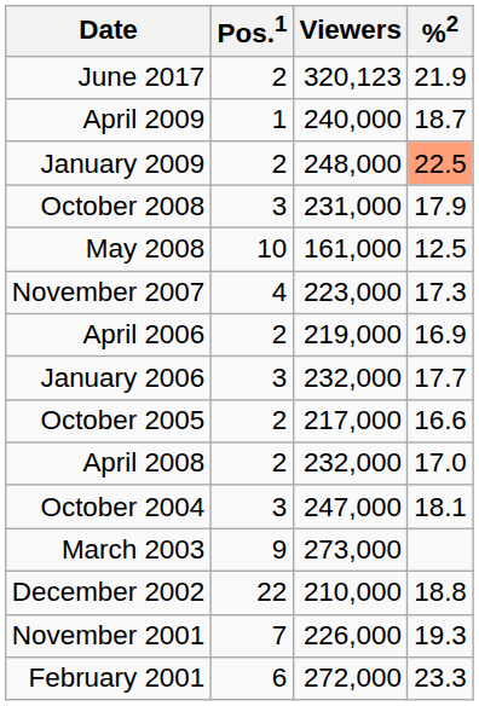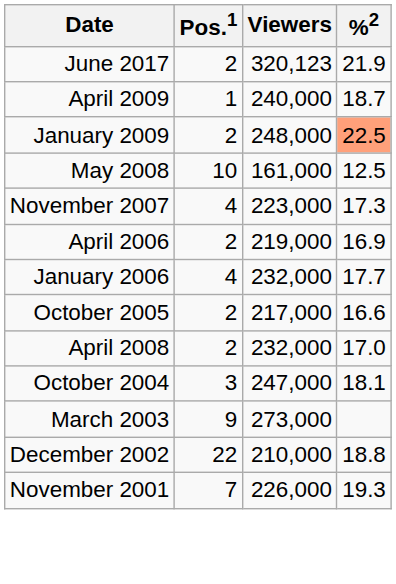 <table class="wikitable">
 <tr>
 <th>Date</th>
 <th>Pos.<sup>1</sup></th>
 <th>Viewers</th>
 <th>%<sup>2</sup></th>
 </tr>
 <tr align="right">
 <td>June 2017</td>
 <td>2</td>
 <td>320,123</td>
 <td>21.9</td>
 </tr>
 <tr align="right">
 <td>April 2009</td>
 <td>1</td>
 <td>240,000</td>
 <td>18.7</td>
 </tr>
 <tr align="right">
 <td>January 2009</td>
 <td>2</td>
 <td>248,000</td>
 <td style="background: lightsalmon;">22.5</td>
 </tr>
 <tr align="right">
-<td>October 2008</td>
-<td>3</td>
-<td>231,000</td>
-<td>17.9</td>
-</tr>
-<tr align="right">
 <td>May 2008</td>
 <td>10</td>
 <td>161,000</td>
 <td>12.5</td>
 </tr>
 <tr align="right">
 <td>November 2007</td>
 <td>4</td>
 <td>223,000</td>
 <td>17.3</td>
 </tr>
 <tr align="right">
 <td>April 2006</td>
 <td>2</td>
 <td>219,000</td>
 <td>16.9</td>
 </tr>
 <tr align="right">
 <td>January 2006</td>
-<td>3</td>
+<td>4</td>
 <td>232,000</td>
 <td>17.7</td>
 </tr>
 <tr align="right">
 <td>October 2005</td>
 <td>2</td>
 <td>217,000</td>
 <td>16.6</td>
 </tr>
 <tr align="right">
 <td>April 2008</td>
 <td>2</td>
 <td>232,000</td>
 <td>17.0</td>
 </tr>
 <tr align="right">
 <td>October 2004</td>
 <td>3</td>
 <td>247,000</td>
 <td>18.1</td>
 </tr>
 <tr align="right">
 <td>March 2003</td>
 <td>9</td>
 <td>273,000</td>
 <td></td>
 </tr>
 <tr align="right">
 <td>December 2002</td>
 <td>22</td>
 <td>210,000</td>
 <td>18.8</td>
 </tr>
 <tr align="right">
 <td>November 2001</td>
 <td>7</td>
 <td>226,000</td>
 <td>19.3</td>
 </tr>
-<tr align="right">
-<td>February 2001</td>
-<td>6</td>
-<td>272,000</td>
-<td>23.3</td>
-</tr>
 </table>
